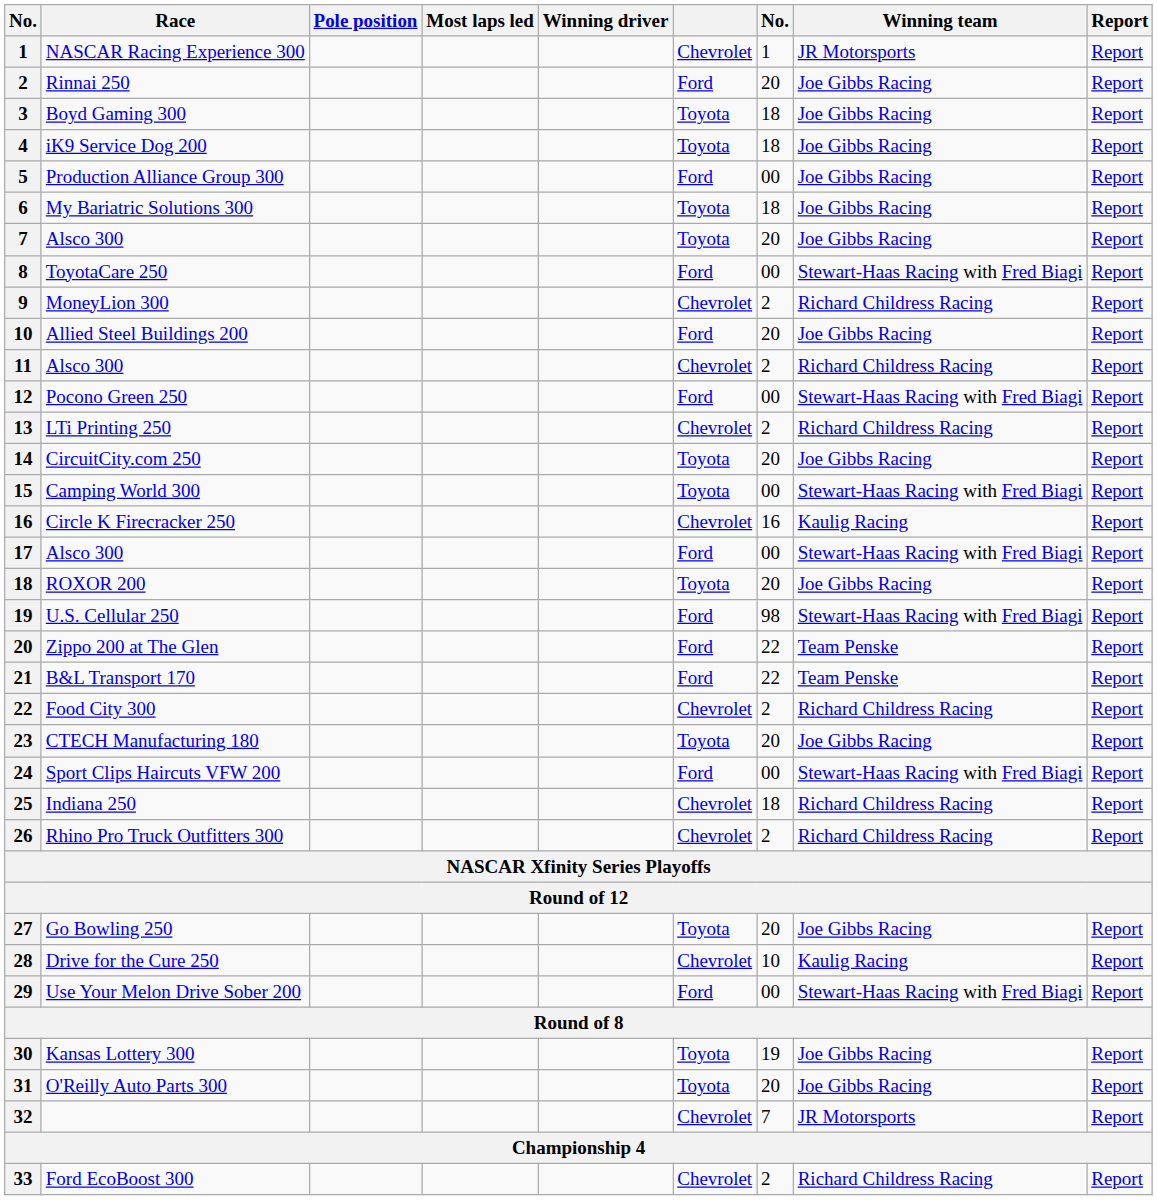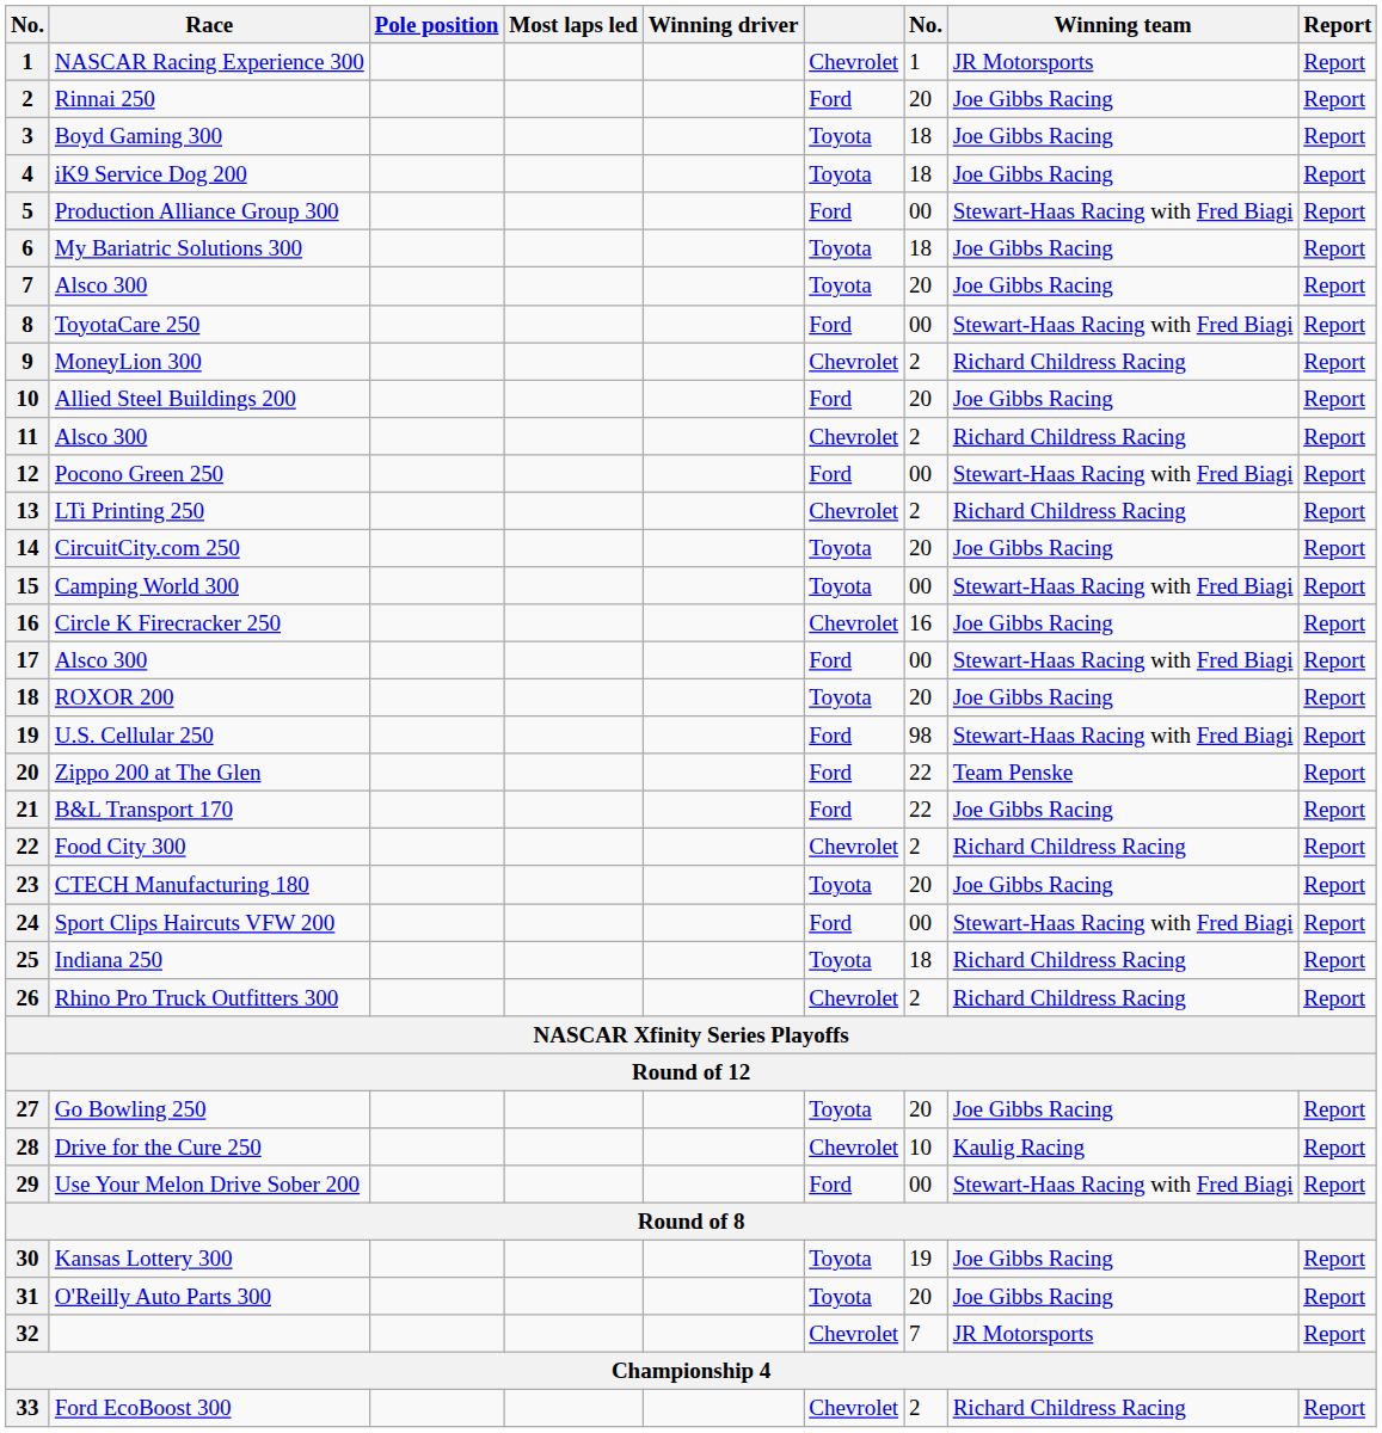 <table class="wikitable sortable" style="font-size:95%">
 <tr>
 <th>No.</th>
 <th>Race</th>
 <th><a href='#'>Pole position</a></th>
 <th>Most laps led</th>
 <th>Winning driver</th>
 <th></th>
 <th>No.</th>
 <th>Winning team</th>
 <th>Report</th>
 </tr>
 <tr>
 <th>1</th>
 <td><a href='#'>NASCAR Racing Experience 300</a></td>
 <td></td>
 <td></td>
 <td></td>
 <td><a href='#'>Chevrolet</a></td>
 <td>1</td>
 <td><a href='#'>JR Motorsports</a></td>
 <td><a href='#'>Report</a></td>
 </tr>
 <tr>
 <th>2</th>
 <td><a href='#'>Rinnai 250</a></td>
 <td></td>
 <td></td>
 <td></td>
 <td><a href='#'>Ford</a></td>
 <td>20</td>
 <td><a href='#'>Joe Gibbs Racing</a></td>
 <td><a href='#'>Report</a></td>
 </tr>
 <tr>
 <th>3</th>
 <td><a href='#'>Boyd Gaming 300</a></td>
 <td></td>
 <td></td>
 <td></td>
 <td><a href='#'>Toyota</a></td>
 <td>18</td>
 <td><a href='#'>Joe Gibbs Racing</a></td>
 <td><a href='#'>Report</a></td>
 </tr>
 <tr>
 <th>4</th>
 <td><a href='#'>iK9 Service Dog 200</a></td>
 <td></td>
 <td></td>
 <td></td>
 <td><a href='#'>Toyota</a></td>
 <td>18</td>
 <td><a href='#'>Joe Gibbs Racing</a></td>
 <td><a href='#'>Report</a></td>
 </tr>
 <tr>
 <th>5</th>
 <td><a href='#'>Production Alliance Group 300</a></td>
 <td></td>
 <td></td>
 <td></td>
 <td><a href='#'>Ford</a></td>
 <td>00</td>
-<td><a href='#'>Joe Gibbs Racing</a></td>
+<td><a href='#'>Stewart-Haas Racing</a> with <a href='#'>Fred Biagi</a></td>
 <td><a href='#'>Report</a></td>
 </tr>
 <tr>
 <th>6</th>
 <td><a href='#'>My Bariatric Solutions 300</a></td>
 <td></td>
 <td></td>
 <td></td>
 <td><a href='#'>Toyota</a></td>
 <td>18</td>
 <td><a href='#'>Joe Gibbs Racing</a></td>
 <td><a href='#'>Report</a></td>
 </tr>
 <tr>
 <th>7</th>
 <td><a href='#'>Alsco 300</a></td>
 <td></td>
 <td></td>
 <td></td>
 <td><a href='#'>Toyota</a></td>
 <td>20</td>
 <td><a href='#'>Joe Gibbs Racing</a></td>
 <td><a href='#'>Report</a></td>
 </tr>
 <tr>
 <th>8</th>
 <td><a href='#'>ToyotaCare 250</a></td>
 <td></td>
 <td></td>
 <td></td>
 <td><a href='#'>Ford</a></td>
 <td>00</td>
 <td><a href='#'>Stewart-Haas Racing</a> with <a href='#'>Fred Biagi</a></td>
 <td><a href='#'>Report</a></td>
 </tr>
 <tr>
 <th>9</th>
 <td><a href='#'>MoneyLion 300</a></td>
 <td></td>
 <td></td>
 <td></td>
 <td><a href='#'>Chevrolet</a></td>
 <td>2</td>
 <td><a href='#'>Richard Childress Racing</a></td>
 <td><a href='#'>Report</a></td>
 </tr>
 <tr>
 <th>10</th>
 <td><a href='#'>Allied Steel Buildings 200</a></td>
 <td></td>
 <td></td>
 <td></td>
 <td><a href='#'>Ford</a></td>
 <td>20</td>
 <td><a href='#'>Joe Gibbs Racing</a></td>
 <td><a href='#'>Report</a></td>
 </tr>
 <tr>
 <th>11</th>
 <td><a href='#'>Alsco 300</a></td>
 <td></td>
 <td></td>
 <td></td>
 <td><a href='#'>Chevrolet</a></td>
 <td>2</td>
 <td><a href='#'>Richard Childress Racing</a></td>
 <td><a href='#'>Report</a></td>
 </tr>
 <tr>
 <th>12</th>
 <td><a href='#'>Pocono Green 250</a></td>
 <td></td>
 <td></td>
 <td></td>
 <td><a href='#'>Ford</a></td>
 <td>00</td>
 <td><a href='#'>Stewart-Haas Racing</a> with <a href='#'>Fred Biagi</a></td>
 <td><a href='#'>Report</a></td>
 </tr>
 <tr>
 <th>13</th>
 <td><a href='#'>LTi Printing 250</a></td>
 <td></td>
 <td></td>
 <td></td>
 <td><a href='#'>Chevrolet</a></td>
 <td>2</td>
 <td><a href='#'>Richard Childress Racing</a></td>
 <td><a href='#'>Report</a></td>
 </tr>
 <tr>
 <th>14</th>
 <td><a href='#'>CircuitCity.com 250</a></td>
 <td></td>
 <td></td>
 <td></td>
 <td><a href='#'>Toyota</a></td>
 <td>20</td>
 <td><a href='#'>Joe Gibbs Racing</a></td>
 <td><a href='#'>Report</a></td>
 </tr>
 <tr>
 <th>15</th>
 <td><a href='#'>Camping World 300</a></td>
 <td></td>
 <td></td>
 <td></td>
 <td><a href='#'>Toyota</a></td>
 <td>00</td>
 <td><a href='#'>Stewart-Haas Racing</a> with <a href='#'>Fred Biagi</a></td>
 <td><a href='#'>Report</a></td>
 </tr>
 <tr>
 <th>16</th>
 <td><a href='#'>Circle K Firecracker 250</a></td>
 <td></td>
 <td></td>
 <td></td>
 <td><a href='#'>Chevrolet</a></td>
 <td>16</td>
-<td><a href='#'>Kaulig Racing</a></td>
+<td><a href='#'>Joe Gibbs Racing</a></td>
 <td><a href='#'>Report</a></td>
 </tr>
 <tr>
 <th>17</th>
 <td><a href='#'>Alsco 300</a></td>
 <td></td>
 <td></td>
 <td></td>
 <td><a href='#'>Ford</a></td>
 <td>00</td>
 <td><a href='#'>Stewart-Haas Racing</a> with <a href='#'>Fred Biagi</a></td>
 <td><a href='#'>Report</a></td>
 </tr>
 <tr>
 <th>18</th>
 <td><a href='#'>ROXOR 200</a></td>
 <td></td>
 <td></td>
 <td></td>
 <td><a href='#'>Toyota</a></td>
 <td>20</td>
 <td><a href='#'>Joe Gibbs Racing</a></td>
 <td><a href='#'>Report</a></td>
 </tr>
 <tr>
 <th>19</th>
 <td><a href='#'>U.S. Cellular 250</a></td>
 <td></td>
 <td></td>
 <td></td>
 <td><a href='#'>Ford</a></td>
 <td>98</td>
 <td><a href='#'>Stewart-Haas Racing</a> with <a href='#'>Fred Biagi</a></td>
 <td><a href='#'>Report</a></td>
 </tr>
 <tr>
 <th>20</th>
 <td><a href='#'>Zippo 200 at The Glen</a></td>
 <td></td>
 <td></td>
 <td></td>
 <td><a href='#'>Ford</a></td>
 <td>22</td>
 <td><a href='#'>Team Penske</a></td>
 <td><a href='#'>Report</a></td>
 </tr>
 <tr>
 <th>21</th>
 <td><a href='#'>B&L Transport 170</a></td>
 <td></td>
 <td></td>
 <td></td>
 <td><a href='#'>Ford</a></td>
 <td>22</td>
-<td><a href='#'>Team Penske</a></td>
+<td><a href='#'>Joe Gibbs Racing</a></td>
 <td><a href='#'>Report</a></td>
 </tr>
 <tr>
 <th>22</th>
 <td><a href='#'>Food City 300</a></td>
 <td></td>
 <td></td>
 <td></td>
 <td><a href='#'>Chevrolet</a></td>
 <td>2</td>
 <td><a href='#'>Richard Childress Racing</a></td>
 <td><a href='#'>Report</a></td>
 </tr>
 <tr>
 <th>23</th>
 <td><a href='#'>CTECH Manufacturing 180</a></td>
 <td></td>
 <td></td>
 <td></td>
 <td><a href='#'>Toyota</a></td>
 <td>20</td>
 <td><a href='#'>Joe Gibbs Racing</a></td>
 <td><a href='#'>Report</a></td>
 </tr>
 <tr>
 <th>24</th>
 <td><a href='#'>Sport Clips Haircuts VFW 200</a></td>
 <td></td>
 <td></td>
 <td></td>
 <td><a href='#'>Ford</a></td>
 <td>00</td>
 <td><a href='#'>Stewart-Haas Racing</a> with <a href='#'>Fred Biagi</a></td>
 <td><a href='#'>Report</a></td>
 </tr>
 <tr>
 <th>25</th>
 <td><a href='#'>Indiana 250</a></td>
 <td></td>
 <td></td>
 <td></td>
-<td><a href='#'>Chevrolet</a></td>
+<td><a href='#'>Toyota</a></td>
 <td>18</td>
 <td><a href='#'>Richard Childress Racing</a></td>
 <td><a href='#'>Report</a></td>
 </tr>
 <tr>
 <th>26</th>
 <td><a href='#'>Rhino Pro Truck Outfitters 300</a></td>
 <td></td>
 <td></td>
 <td></td>
 <td><a href='#'>Chevrolet</a></td>
 <td>2</td>
 <td><a href='#'>Richard Childress Racing</a></td>
 <td><a href='#'>Report</a></td>
 </tr>
 <tr>
 <th colspan="9">NASCAR Xfinity Series Playoffs</th>
 </tr>
 <tr>
 <th colspan="9">Round of 12</th>
 </tr>
 <tr>
 <th>27</th>
 <td><a href='#'>Go Bowling 250</a></td>
 <td></td>
 <td></td>
 <td></td>
 <td><a href='#'>Toyota</a></td>
 <td>20</td>
 <td><a href='#'>Joe Gibbs Racing</a></td>
 <td><a href='#'>Report</a></td>
 </tr>
 <tr>
 <th>28</th>
 <td><a href='#'>Drive for the Cure 250</a></td>
 <td></td>
 <td></td>
 <td></td>
 <td><a href='#'>Chevrolet</a></td>
 <td>10</td>
 <td><a href='#'>Kaulig Racing</a></td>
 <td><a href='#'>Report</a></td>
 </tr>
 <tr>
 <th>29</th>
 <td><a href='#'>Use Your Melon Drive Sober 200</a></td>
 <td></td>
 <td></td>
 <td></td>
 <td><a href='#'>Ford</a></td>
 <td>00</td>
 <td><a href='#'>Stewart-Haas Racing</a> with <a href='#'>Fred Biagi</a></td>
 <td><a href='#'>Report</a></td>
 </tr>
 <tr>
 <th colspan="9">Round of 8</th>
 </tr>
 <tr>
 <th>30</th>
 <td><a href='#'>Kansas Lottery 300</a></td>
 <td></td>
 <td></td>
 <td></td>
 <td><a href='#'>Toyota</a></td>
 <td>19</td>
 <td><a href='#'>Joe Gibbs Racing</a></td>
 <td><a href='#'>Report</a></td>
 </tr>
 <tr>
 <th>31</th>
 <td><a href='#'>O'Reilly Auto Parts 300</a></td>
 <td></td>
 <td></td>
 <td></td>
 <td><a href='#'>Toyota</a></td>
 <td>20</td>
 <td><a href='#'>Joe Gibbs Racing</a></td>
 <td><a href='#'>Report</a></td>
 </tr>
 <tr>
 <th>32</th>
 <td></td>
 <td></td>
 <td></td>
 <td></td>
 <td><a href='#'>Chevrolet</a></td>
 <td>7</td>
 <td><a href='#'>JR Motorsports</a></td>
 <td><a href='#'>Report</a></td>
 </tr>
 <tr>
 <th colspan="9">Championship 4</th>
 </tr>
 <tr>
 <th>33</th>
 <td><a href='#'>Ford EcoBoost 300</a></td>
 <td></td>
 <td></td>
 <td></td>
 <td><a href='#'>Chevrolet</a></td>
 <td>2</td>
 <td><a href='#'>Richard Childress Racing</a></td>
 <td><a href='#'>Report</a></td>
 </tr>
 </table>
